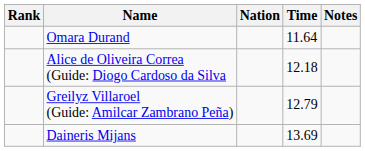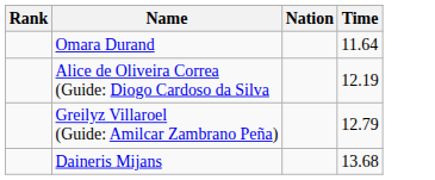 <table class="wikitable sortable">
 <tr>
 <th>Rank</th>
 <th>Name</th>
 <th>Nation</th>
 <th>Time</th>
-<th>Notes</th>
 </tr>
 <tr>
 <td></td>
 <td><a href='#'>Omara Durand</a></td>
 <td></td>
 <td>11.64</td>
-<td></td>
 </tr>
 <tr>
 <td></td>
 <td><a href='#'>Alice de Oliveira Correa</a><br>(Guide: <a href='#'>Diogo Cardoso da Silva</a></td>
 <td></td>
-<td>12.18</td>
-<td></td>
+<td>12.19</td>
 </tr>
 <tr>
 <td></td>
 <td><a href='#'>Greilyz Villaroel</a><br>(Guide: <a href='#'>Amilcar Zambrano Peña</a>)</td>
 <td></td>
 <td>12.79</td>
-<td></td>
 </tr>
 <tr>
 <td></td>
 <td><a href='#'>Daineris Mijans</a></td>
 <td></td>
-<td>13.69</td>
-<td></td>
+<td>13.68</td>
 </tr>
 </table>
